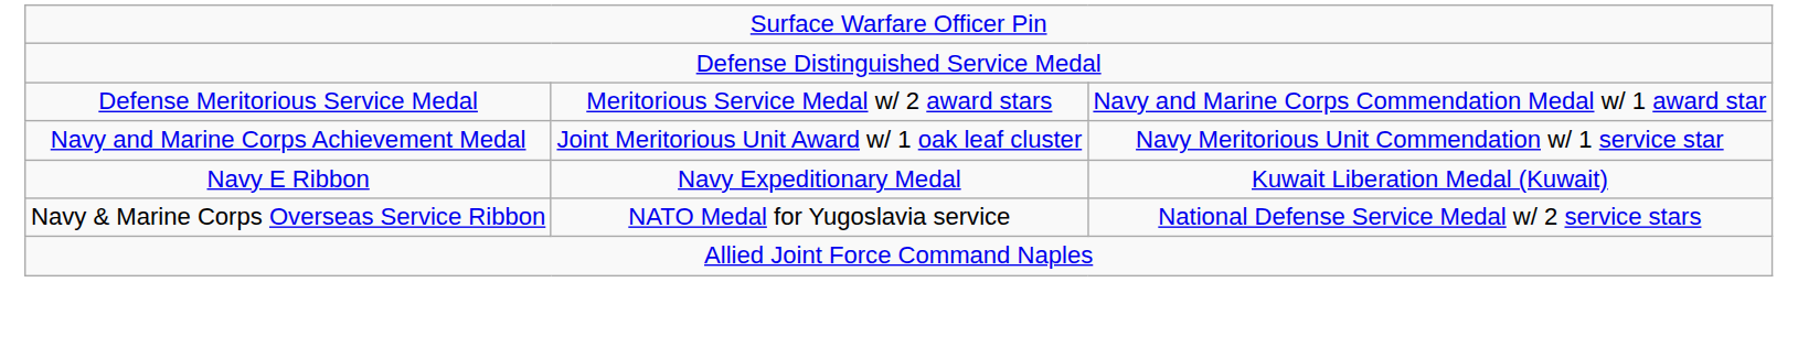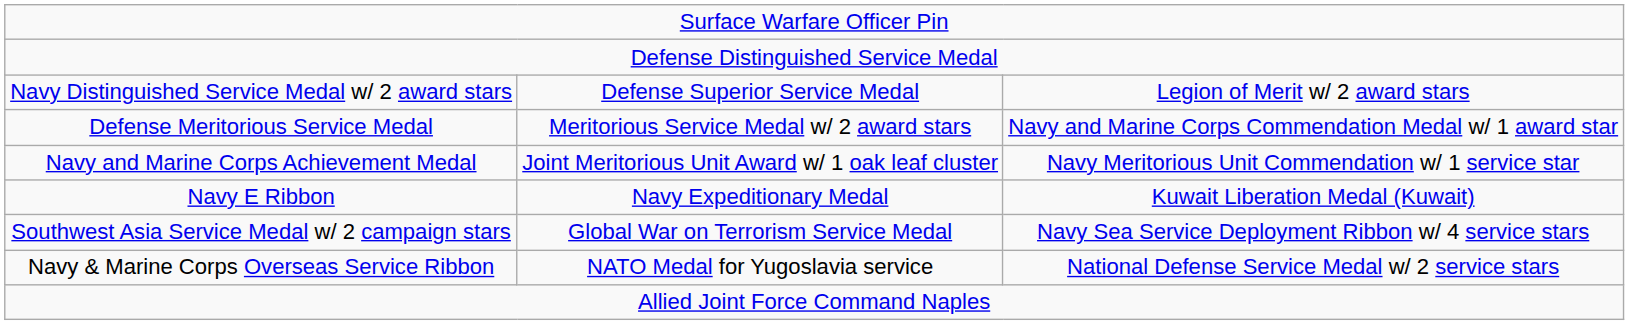 <table class="wikitable" style="margin:1em auto; text-align:center;">
 <tr>
 <td colspan="3"><a href='#'>Surface Warfare Officer Pin</a></td>
 </tr>
 <tr>
 <td colspan="3"><a href='#'>Defense Distinguished Service Medal</a></td>
+</tr>
+<tr>
+<td><a href='#'>Navy Distinguished Service Medal</a> w/ 2 <a href='#'>award stars</a></td>
+<td><a href='#'>Defense Superior Service Medal</a></td>
+<td><a href='#'>Legion of Merit</a> w/ 2 <a href='#'>award stars</a></td>
 </tr>
 <tr>
 <td><a href='#'>Defense Meritorious Service Medal</a></td>
 <td><a href='#'>Meritorious Service Medal</a> w/ 2 <a href='#'>award stars</a></td>
 <td><a href='#'>Navy and Marine Corps Commendation Medal</a> w/ 1 <a href='#'>award star</a></td>
 </tr>
 <tr>
 <td><a href='#'>Navy and Marine Corps Achievement Medal</a></td>
 <td><a href='#'>Joint Meritorious Unit Award</a> w/ 1 <a href='#'>oak leaf cluster</a></td>
 <td><a href='#'>Navy Meritorious Unit Commendation</a> w/ 1 <a href='#'>service star</a></td>
 </tr>
 <tr>
 <td><a href='#'>Navy E Ribbon</a></td>
 <td><a href='#'>Navy Expeditionary Medal</a></td>
 <td><a href='#'>Kuwait Liberation Medal (Kuwait)</a></td>
 </tr>
 <tr>
+<td><a href='#'>Southwest Asia Service Medal</a> w/ 2 <a href='#'>campaign stars</a></td>
+<td><a href='#'>Global War on Terrorism Service Medal</a></td>
+<td><a href='#'>Navy Sea Service Deployment Ribbon</a> w/ 4 <a href='#'>service stars</a></td>
+</tr>
+<tr>
 <td>Navy & Marine Corps <a href='#'>Overseas Service Ribbon</a></td>
 <td><a href='#'>NATO Medal</a> for Yugoslavia service</td>
 <td><a href='#'>National Defense Service Medal</a> w/ 2 <a href='#'>service stars</a></td>
 </tr>
 <tr>
 <td colspan="3"><a href='#'>Allied Joint Force Command Naples</a></td>
 </tr>
 </table>
